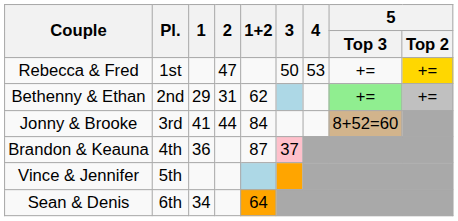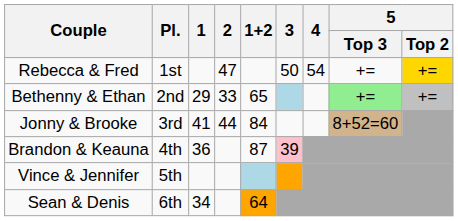 <table class="wikitable sortable"  style="margin:auto; text-align:center; white-space:nowrap; width:30%;">
 <tr>
 <th rowspan=2>Couple</th>
 <th rowspan=2>Pl.</th>
 <th rowspan=2>1</th>
 <th rowspan=2>2</th>
 <th rowspan=2>1+2</th>
 <th rowspan=2>3</th>
 <th rowspan=2>4</th>
 <th colspan="2">5</th>
 </tr>
 <tr>
 <th>Top 3</th>
 <th>Top 2</th>
 </tr>
 <tr>
 <td>Rebecca & Fred</td>
 <td>1st</td>
 <td><strong></strong></td>
 <td>47</td>
 <td><strong></strong></td>
 <td>50</td>
-<td>53</td>
+<td>54</td>
 <td><strong></strong>+<strong></strong>=<strong></strong></td>
 <td bgcolor="gold">+<strong></strong>=<strong></strong></td>
 </tr>
 <tr>
 <td>Bethenny & Ethan</td>
 <td>2nd</td>
 <td>29</td>
-<td>31</td>
-<td>62</td>
+<td>33</td>
+<td>65</td>
 <td bgcolor="lightblue"><em></em></td>
 <td><em></em></td>
 <td bgcolor="lightgreen"><em></em>+<em></em>=<em></em></td>
 <td bgcolor="silver">+<em></em>=<em></em></td>
 </tr>
 <tr>
 <td>Jonny & Brooke</td>
 <td>3rd</td>
 <td>41</td>
 <td>44</td>
 <td>84</td>
 <td><strong></strong></td>
 <td><strong></strong></td>
 <td bgcolor="tan">8+52=60</td>
 <td colspan="1" bgcolor="darkgrey"></td>
 </tr>
 <tr>
 <td>Brandon & Keauna</td>
 <td>4th</td>
 <td>36</td>
 <td><strong></strong></td>
 <td>87</td>
-<td style="background:pink;">37</td>
+<td style="background:pink;">39</td>
 <td colspan="3" bgcolor="darkgrey"></td>
 </tr>
 <tr>
 <td>Vince & Jennifer</td>
 <td>5th</td>
 <td><em></em></td>
 <td><em></em></td>
 <td bgcolor="lightblue"><em></em></td>
 <td bgcolor="orange"><em></em></td>
 <td colspan="3" bgcolor="darkgrey"></td>
 </tr>
 <tr>
 <td>Sean & Denis</td>
 <td>6th</td>
 <td>34</td>
 <td><em></em></td>
 <td bgcolor="orange">64</td>
 <td colspan="4" bgcolor="darkgrey"></td>
 </tr>
 </table>
